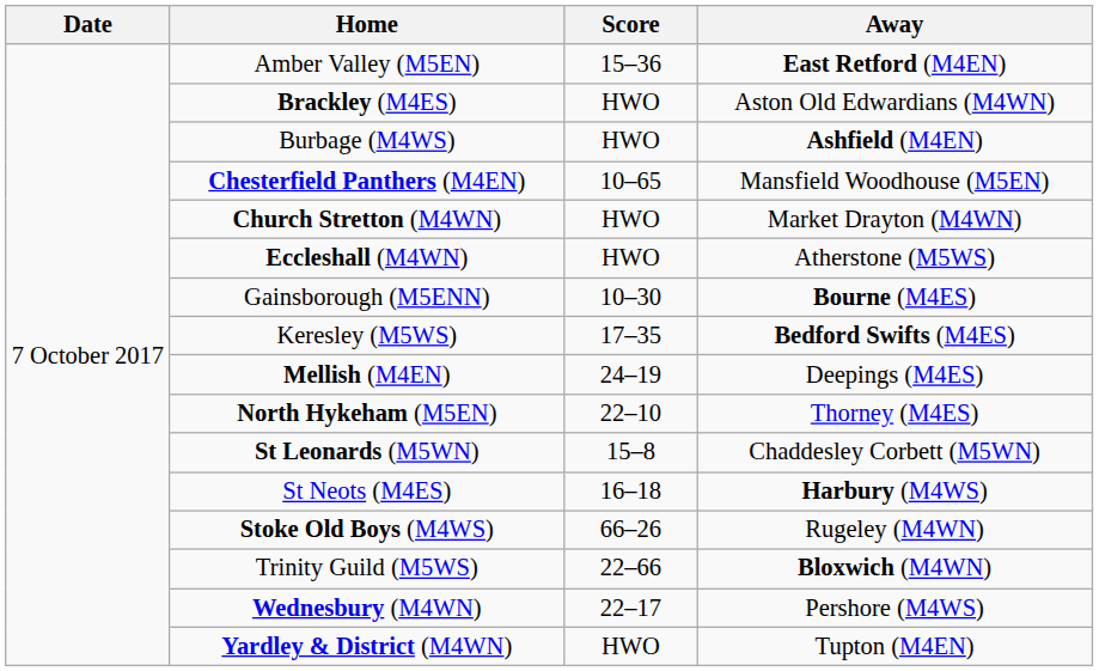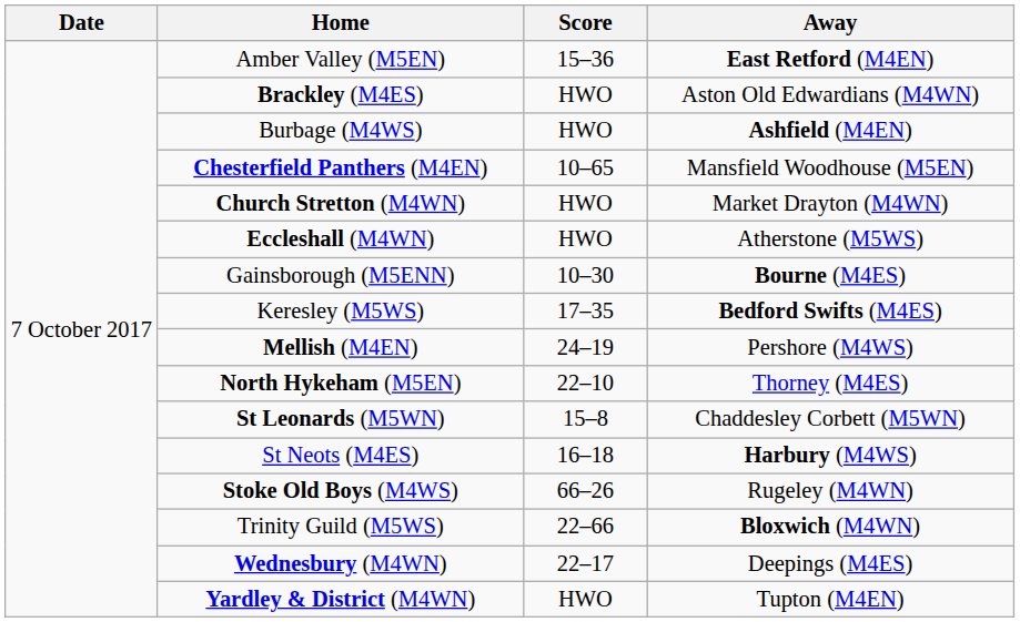 <table class="wikitable" style="text-align: center">
 <tr>
 <th width=100>Date</th>
 <th width=250>Home</th>
 <th width=80>Score</th>
 <th width=250>Away</th>
 </tr>
 <tr>
 <td rowspan=16>7 October 2017</td>
 <td>Amber Valley (<a href='#'>M5EN</a>)</td>
 <td>15–36</td>
 <td><strong>East Retford</strong> (<a href='#'>M4EN</a>)</td>
 </tr>
 <tr>
 <td><strong>Brackley</strong> (<a href='#'>M4ES</a>)</td>
 <td>HWO</td>
 <td>Aston Old Edwardians (<a href='#'>M4WN</a>)</td>
 </tr>
 <tr>
 <td>Burbage (<a href='#'>M4WS</a>)</td>
 <td>HWO</td>
 <td><strong>Ashfield</strong>	(<a href='#'>M4EN</a>)</td>
 </tr>
 <tr>
 <td><strong><a href='#'>Chesterfield Panthers</a></strong> (<a href='#'>M4EN</a>)</td>
 <td>10–65</td>
 <td>Mansfield Woodhouse (<a href='#'>M5EN</a>)</td>
 </tr>
 <tr>
 <td><strong>Church Stretton</strong> (<a href='#'>M4WN</a>)</td>
 <td>HWO</td>
 <td>Market Drayton (<a href='#'>M4WN</a>)</td>
 </tr>
 <tr>
 <td><strong>Eccleshall</strong> (<a href='#'>M4WN</a>)</td>
 <td>HWO</td>
 <td>Atherstone (<a href='#'>M5WS</a>)</td>
 </tr>
 <tr>
 <td>Gainsborough (<a href='#'>M5ENN</a>)</td>
 <td>10–30</td>
 <td><strong>Bourne</strong> (<a href='#'>M4ES</a>)</td>
 </tr>
 <tr>
 <td>Keresley (<a href='#'>M5WS</a>)</td>
 <td>17–35</td>
 <td><strong>Bedford Swifts</strong> (<a href='#'>M4ES</a>)</td>
 </tr>
 <tr>
 <td><strong>Mellish</strong> (<a href='#'>M4EN</a>)</td>
 <td>24–19</td>
-<td>Deepings (<a href='#'>M4ES</a>)</td>
+<td>Pershore (<a href='#'>M4WS</a>)</td>
 </tr>
 <tr>
 <td><strong>North Hykeham</strong> (<a href='#'>M5EN</a>)</td>
 <td>22–10</td>
 <td><a href='#'>Thorney</a> (<a href='#'>M4ES</a>)</td>
 </tr>
 <tr>
 <td><strong>St Leonards</strong> (<a href='#'>M5WN</a>)</td>
 <td>15–8</td>
 <td>Chaddesley Corbett (<a href='#'>M5WN</a>)</td>
 </tr>
 <tr>
 <td><a href='#'>St Neots</a> (<a href='#'>M4ES</a>)</td>
 <td>16–18</td>
 <td><strong>Harbury</strong> (<a href='#'>M4WS</a>)</td>
 </tr>
 <tr>
 <td><strong>Stoke Old Boys</strong> (<a href='#'>M4WS</a>)</td>
 <td>66–26</td>
 <td>Rugeley (<a href='#'>M4WN</a>)</td>
 </tr>
 <tr>
 <td>Trinity Guild (<a href='#'>M5WS</a>)</td>
 <td>22–66</td>
 <td><strong>Bloxwich</strong> (<a href='#'>M4WN</a>)</td>
 </tr>
 <tr>
 <td><strong><a href='#'>Wednesbury</a></strong> (<a href='#'>M4WN</a>)</td>
 <td>22–17</td>
-<td>Pershore (<a href='#'>M4WS</a>)</td>
+<td>Deepings (<a href='#'>M4ES</a>)</td>
 </tr>
 <tr>
 <td><strong><a href='#'>Yardley & District</a></strong> (<a href='#'>M4WN</a>)</td>
 <td>HWO</td>
 <td>Tupton (<a href='#'>M4EN</a>)</td>
 </tr>
 </table>
